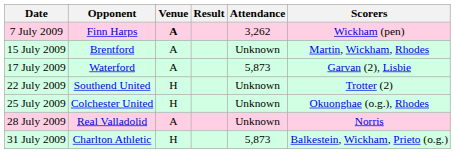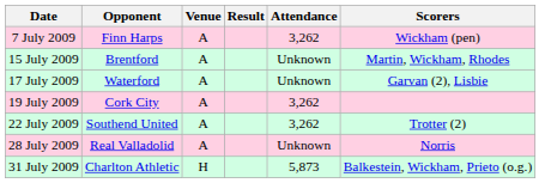 <table class="wikitable sortable" style="font-size:100%; text-align:center">
 <tr>
 <th>Date</th>
 <th>Opponent</th>
 <th>Venue</th>
 <th>Result</th>
 <th>Attendance</th>
 <th>Scorers</th>
 </tr>
 <tr style="background-color: #ffd0e3;">
 <td>7 July 2009</td>
 <td> <a href='#'>Finn Harps</a></td>
-<td><strong>A</strong></td>
+<td>A</td>
 <td></td>
 <td>3,262</td>
 <td><a href='#'>Wickham</a> (pen)</td>
 </tr>
 <tr style="background-color: #d0ffe3;">
 <td>15 July 2009</td>
 <td> <a href='#'>Brentford</a></td>
 <td>A</td>
 <td></td>
 <td>Unknown</td>
 <td><a href='#'>Martin</a>, <a href='#'>Wickham</a>, <a href='#'>Rhodes</a></td>
 </tr>
 <tr style="background-color: #d0ffe3;">
 <td>17 July 2009</td>
 <td> <a href='#'>Waterford</a></td>
 <td>A</td>
 <td></td>
-<td>5,873</td>
+<td>Unknown</td>
 <td><a href='#'>Garvan</a> (2), <a href='#'>Lisbie</a></td>
+</tr>
+<tr style="background-color: #ffd0e3;">
+<td>19 July 2009</td>
+<td> <a href='#'>Cork City</a></td>
+<td>A</td>
+<td></td>
+<td>3,262</td>
+<td></td>
 </tr>
 <tr style="background-color: #d0ffe3;">
 <td>22 July 2009</td>
 <td> <a href='#'>Southend United</a></td>
-<td>H</td>
+<td>A</td>
 <td></td>
-<td>Unknown</td>
+<td>3,262</td>
 <td><a href='#'>Trotter</a> (2)</td>
-</tr>
-<tr style="background-color: #d0ffe3;">
-<td>25 July 2009</td>
-<td> <a href='#'>Colchester United</a></td>
-<td>H</td>
-<td></td>
-<td>Unknown</td>
-<td><a href='#'>Okuonghae</a> (o.g.), <a href='#'>Rhodes</a></td>
 </tr>
 <tr style="background-color: #ffd0e3;">
 <td>28 July 2009</td>
 <td> <a href='#'>Real Valladolid</a></td>
 <td>A</td>
 <td></td>
 <td>Unknown</td>
 <td><a href='#'>Norris</a></td>
 </tr>
 <tr style="background-color: #d0ffe3;">
 <td>31 July 2009</td>
 <td> <a href='#'>Charlton Athletic</a></td>
 <td>H</td>
 <td></td>
 <td>5,873</td>
 <td><a href='#'>Balkestein</a>, <a href='#'>Wickham</a>, <a href='#'>Prieto</a> (o.g.)</td>
 </tr>
 </table>
